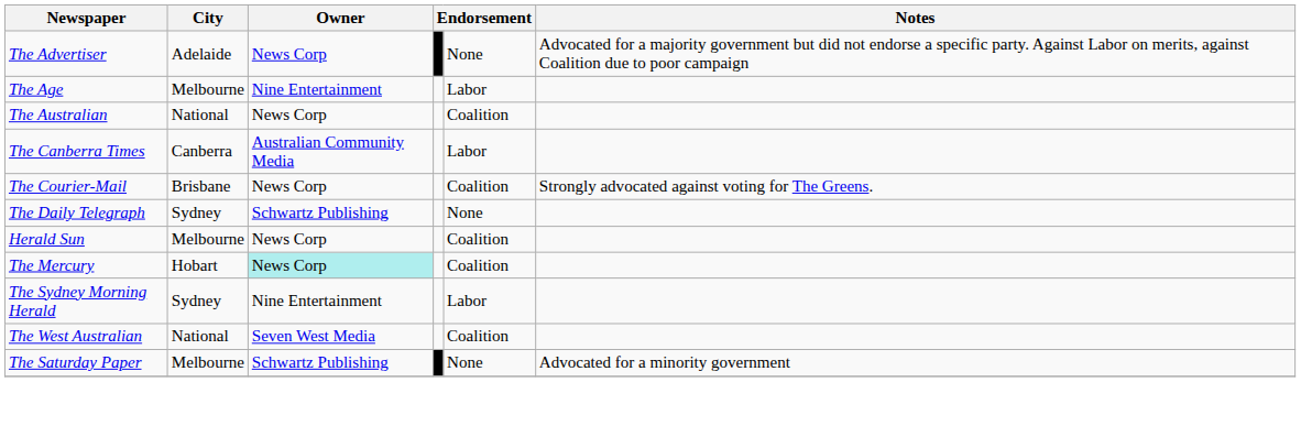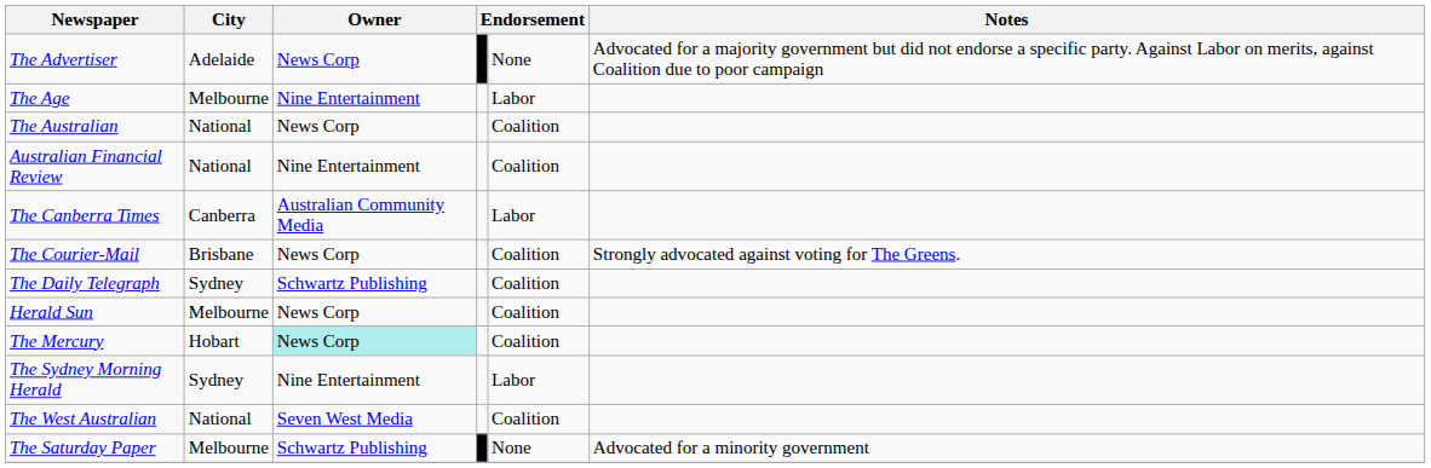 <table class="wikitable sortable right">
 <tr>
 <th style="width:150px;">Newspaper</th>
 <th>City</th>
 <th>Owner</th>
 <th colspan=2>Endorsement</th>
 <th>Notes</th>
 </tr>
 <tr>
 <td><em><a href='#'>The Advertiser</a></em></td>
 <td>Adelaide</td>
 <td><a href='#'>News Corp</a></td>
 <td style="background-color: black"></td>
 <td>None</td>
 <td>Advocated for a majority government but did not endorse a specific party. Against Labor on merits, against Coalition due to poor campaign</td>
 </tr>
 <tr>
 <td><em><a href='#'>The Age</a></em></td>
 <td>Melbourne</td>
 <td><a href='#'>Nine Entertainment</a></td>
 <td></td>
 <td>Labor</td>
 <td></td>
 </tr>
 <tr>
 <td><em><a href='#'>The Australian</a></em></td>
 <td>National</td>
 <td>News Corp</td>
 <td></td>
 <td>Coalition</td>
 <td></td>
 </tr>
 <tr>
+<td><em><a href='#'>Australian Financial Review</a></em></td>
+<td>National</td>
+<td>Nine Entertainment</td>
+<td></td>
+<td>Coalition</td>
+<td></td>
+</tr>
+<tr>
 <td><em><a href='#'>The Canberra Times</a></em></td>
 <td>Canberra</td>
 <td><a href='#'>Australian Community Media</a></td>
 <td></td>
 <td>Labor</td>
 <td></td>
 </tr>
 <tr>
 <td><em><a href='#'>The Courier-Mail</a></em></td>
 <td>Brisbane</td>
 <td>News Corp</td>
 <td></td>
 <td>Coalition</td>
 <td>Strongly advocated against voting for <a href='#'>The Greens</a>.</td>
 </tr>
 <tr>
 <td><em><a href='#'>The Daily Telegraph</a></em></td>
 <td>Sydney</td>
 <td><a href='#'>Schwartz Publishing</a></td>
 <td></td>
-<td>None</td>
+<td>Coalition</td>
 <td></td>
 </tr>
 <tr>
 <td><em><a href='#'>Herald Sun</a></em></td>
 <td>Melbourne</td>
 <td>News Corp</td>
 <td></td>
 <td>Coalition</td>
 <td></td>
 </tr>
 <tr>
 <td><em><a href='#'>The Mercury</a></em></td>
 <td>Hobart</td>
 <td style="background: paleturquoise;">News Corp</td>
 <td></td>
 <td>Coalition</td>
 <td></td>
 </tr>
 <tr>
 <td><em><a href='#'>The Sydney Morning Herald</a></em></td>
 <td>Sydney</td>
 <td>Nine Entertainment</td>
 <td></td>
 <td>Labor</td>
 <td></td>
 </tr>
 <tr>
 <td><em><a href='#'>The West Australian</a></em></td>
 <td>National</td>
 <td><a href='#'>Seven West Media</a></td>
 <td></td>
 <td>Coalition</td>
 <td></td>
 </tr>
 <tr>
 <td><em><a href='#'>The Saturday Paper</a></em></td>
 <td>Melbourne</td>
 <td><a href='#'>Schwartz Publishing</a></td>
 <td style="background-color: black"></td>
 <td>None</td>
 <td>Advocated for a minority government</td>
 </tr>
 <tr>
 </tr>
 </table>
